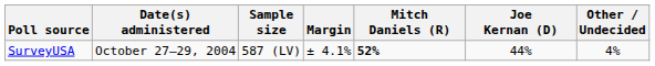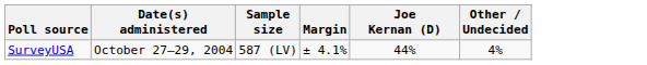 <table class="wikitable" style="font-size:90%">
 <tr valign=bottom>
 <th>Poll source</th>
 <th>Date(s)<br>administered</th>
 <th>Sample<br>size</th>
 <th>Margin<br></th>
-<th style="width:100px;">Mitch<br>Daniels (R)</th>
 <th style="width:100px;">Joe<br>Kernan (D)</th>
 <th>Other /<br>Undecided</th>
 </tr>
 <tr>
 <td><a href='#'>SurveyUSA</a></td>
 <td align=center>October 27–29, 2004</td>
 <td align=center>587 (LV)</td>
 <td align=center>± 4.1%</td>
-<td><strong>52%</strong></td>
 <td align=center>44%</td>
 <td align=center>4%</td>
 </tr>
 </table>
